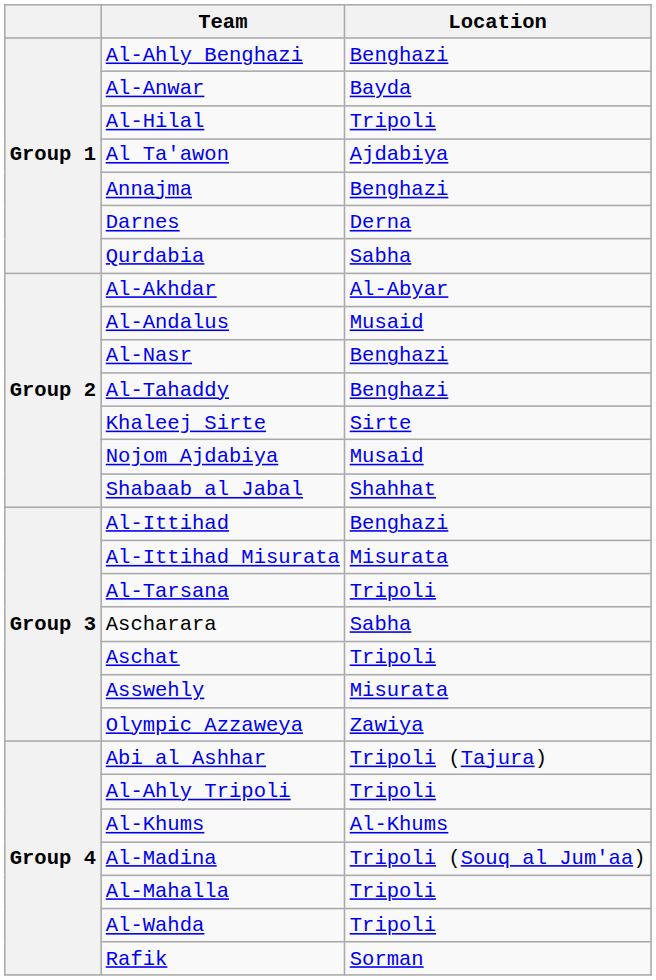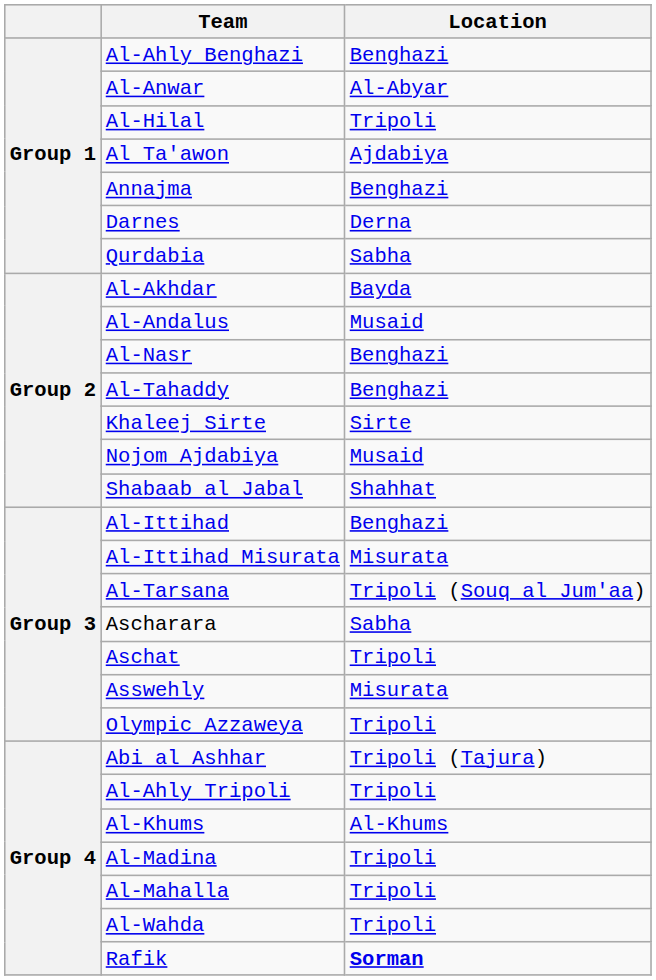 <table class="wikitable sortable">
 <tr>
 <th></th>
 <th>Team</th>
 <th>Location</th>
 </tr>
 <tr>
 <th rowspan="7">Group 1</th>
 <td><a href='#'>Al-Ahly Benghazi</a></td>
 <td><a href='#'>Benghazi</a></td>
 </tr>
 <tr>
 <td><a href='#'>Al-Anwar</a></td>
-<td><a href='#'>Bayda</a></td>
+<td><a href='#'>Al-Abyar</a></td>
 </tr>
 <tr>
 <td><a href='#'>Al-Hilal</a></td>
 <td><a href='#'>Tripoli</a></td>
 </tr>
 <tr>
 <td><a href='#'>Al Ta'awon</a></td>
 <td><a href='#'>Ajdabiya</a></td>
 </tr>
 <tr>
 <td><a href='#'>Annajma</a></td>
 <td><a href='#'>Benghazi</a></td>
 </tr>
 <tr>
 <td><a href='#'>Darnes</a></td>
 <td><a href='#'>Derna</a></td>
 </tr>
 <tr>
 <td><a href='#'>Qurdabia</a></td>
 <td><a href='#'>Sabha</a></td>
 </tr>
 <tr>
 <th rowspan="7">Group 2</th>
 <td><a href='#'>Al-Akhdar</a></td>
-<td><a href='#'>Al-Abyar</a></td>
+<td><a href='#'>Bayda</a></td>
 </tr>
 <tr>
 <td><a href='#'>Al-Andalus</a></td>
 <td><a href='#'>Musaid</a></td>
 </tr>
 <tr>
 <td><a href='#'>Al-Nasr</a></td>
 <td><a href='#'>Benghazi</a></td>
 </tr>
 <tr>
 <td><a href='#'>Al-Tahaddy</a></td>
 <td><a href='#'>Benghazi</a></td>
 </tr>
 <tr>
 <td><a href='#'>Khaleej Sirte</a></td>
 <td><a href='#'>Sirte</a></td>
 </tr>
 <tr>
 <td><a href='#'>Nojom Ajdabiya</a></td>
 <td><a href='#'>Musaid</a></td>
 </tr>
 <tr>
 <td><a href='#'>Shabaab al Jabal</a></td>
 <td><a href='#'>Shahhat</a></td>
 </tr>
 <tr>
 <th rowspan="7">Group 3</th>
 <td><a href='#'>Al-Ittihad</a></td>
 <td><a href='#'>Benghazi</a></td>
 </tr>
 <tr>
 <td><a href='#'>Al-Ittihad Misurata</a></td>
 <td><a href='#'>Misurata</a></td>
 </tr>
 <tr>
 <td><a href='#'>Al-Tarsana</a></td>
-<td><a href='#'>Tripoli</a></td>
+<td><a href='#'>Tripoli</a> (<a href='#'>Souq al Jum'aa</a>)</td>
 </tr>
 <tr>
 <td>Ascharara</td>
 <td><a href='#'>Sabha</a></td>
 </tr>
 <tr>
 <td><a href='#'>Aschat</a></td>
 <td><a href='#'>Tripoli</a></td>
 </tr>
 <tr>
 <td><a href='#'>Asswehly</a></td>
 <td><a href='#'>Misurata</a></td>
 </tr>
 <tr>
 <td><a href='#'>Olympic Azzaweya</a></td>
-<td><a href='#'>Zawiya</a></td>
+<td><a href='#'>Tripoli</a></td>
 </tr>
 <tr>
 <th rowspan="7">Group 4</th>
 <td><a href='#'>Abi al Ashhar</a></td>
 <td><a href='#'>Tripoli</a> (<a href='#'>Tajura</a>)</td>
 </tr>
 <tr>
 <td><a href='#'>Al-Ahly Tripoli</a></td>
 <td><a href='#'>Tripoli</a></td>
 </tr>
 <tr>
 <td><a href='#'>Al-Khums</a></td>
 <td><a href='#'>Al-Khums</a></td>
 </tr>
 <tr>
 <td><a href='#'>Al-Madina</a></td>
-<td><a href='#'>Tripoli</a> (<a href='#'>Souq al Jum'aa</a>)</td>
+<td><a href='#'>Tripoli</a></td>
 </tr>
 <tr>
 <td><a href='#'>Al-Mahalla</a></td>
 <td><a href='#'>Tripoli</a></td>
 </tr>
 <tr>
 <td><a href='#'>Al-Wahda</a></td>
 <td><a href='#'>Tripoli</a></td>
 </tr>
 <tr>
 <td><a href='#'>Rafik</a></td>
-<td><a href='#'>Sorman</a></td>
+<td><strong><a href='#'>Sorman</a></strong></td>
 </tr>
 </table>
